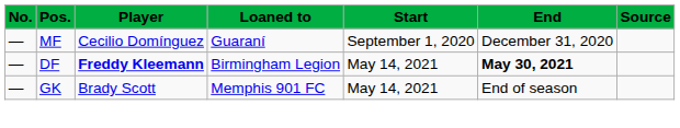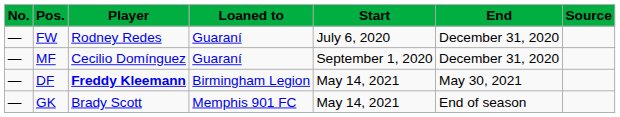 <table class="wikitable sortable" style="text-align:center; font-size:95%; text-align:left;">
 <tr>
 <th style="background:#00AE42; color:#000000">No.</th>
 <th style="background:#00AE42; color:#000000">Pos.</th>
 <th style="background:#00AE42; color:#000000">Player</th>
 <th style="background:#00AE42; color:#000000">Loaned to</th>
 <th style="background:#00AE42; color:#000000">Start</th>
 <th style="background:#00AE42; color:#000000">End</th>
 <th style="background:#00AE42; color:#000000">Source</th>
+</tr>
+<tr>
+<td>—</td>
+<td><a href='#'>FW</a></td>
+<td> <a href='#'>Rodney Redes</a></td>
+<td> <a href='#'>Guaraní</a></td>
+<td>July 6, 2020</td>
+<td>December 31, 2020</td>
+<td></td>
 </tr>
 <tr>
 <td>—</td>
 <td><a href='#'>MF</a></td>
 <td> <a href='#'>Cecilio Domínguez</a></td>
 <td> <a href='#'>Guaraní</a></td>
 <td>September 1, 2020</td>
 <td>December 31, 2020</td>
 <td></td>
 </tr>
 <tr>
 <td>—</td>
 <td><a href='#'>DF</a></td>
 <td><strong> <a href='#'>Freddy Kleemann</a></strong></td>
 <td> <a href='#'>Birmingham Legion</a></td>
 <td>May 14, 2021</td>
-<td><strong>May 30, 2021</strong></td>
+<td>May 30, 2021</td>
 <td></td>
 </tr>
 <tr>
 <td>—</td>
 <td><a href='#'>GK</a></td>
 <td> <a href='#'>Brady Scott</a></td>
 <td> <a href='#'>Memphis 901 FC</a></td>
 <td>May 14, 2021</td>
 <td>End of season</td>
 <td></td>
 </tr>
 </table>
